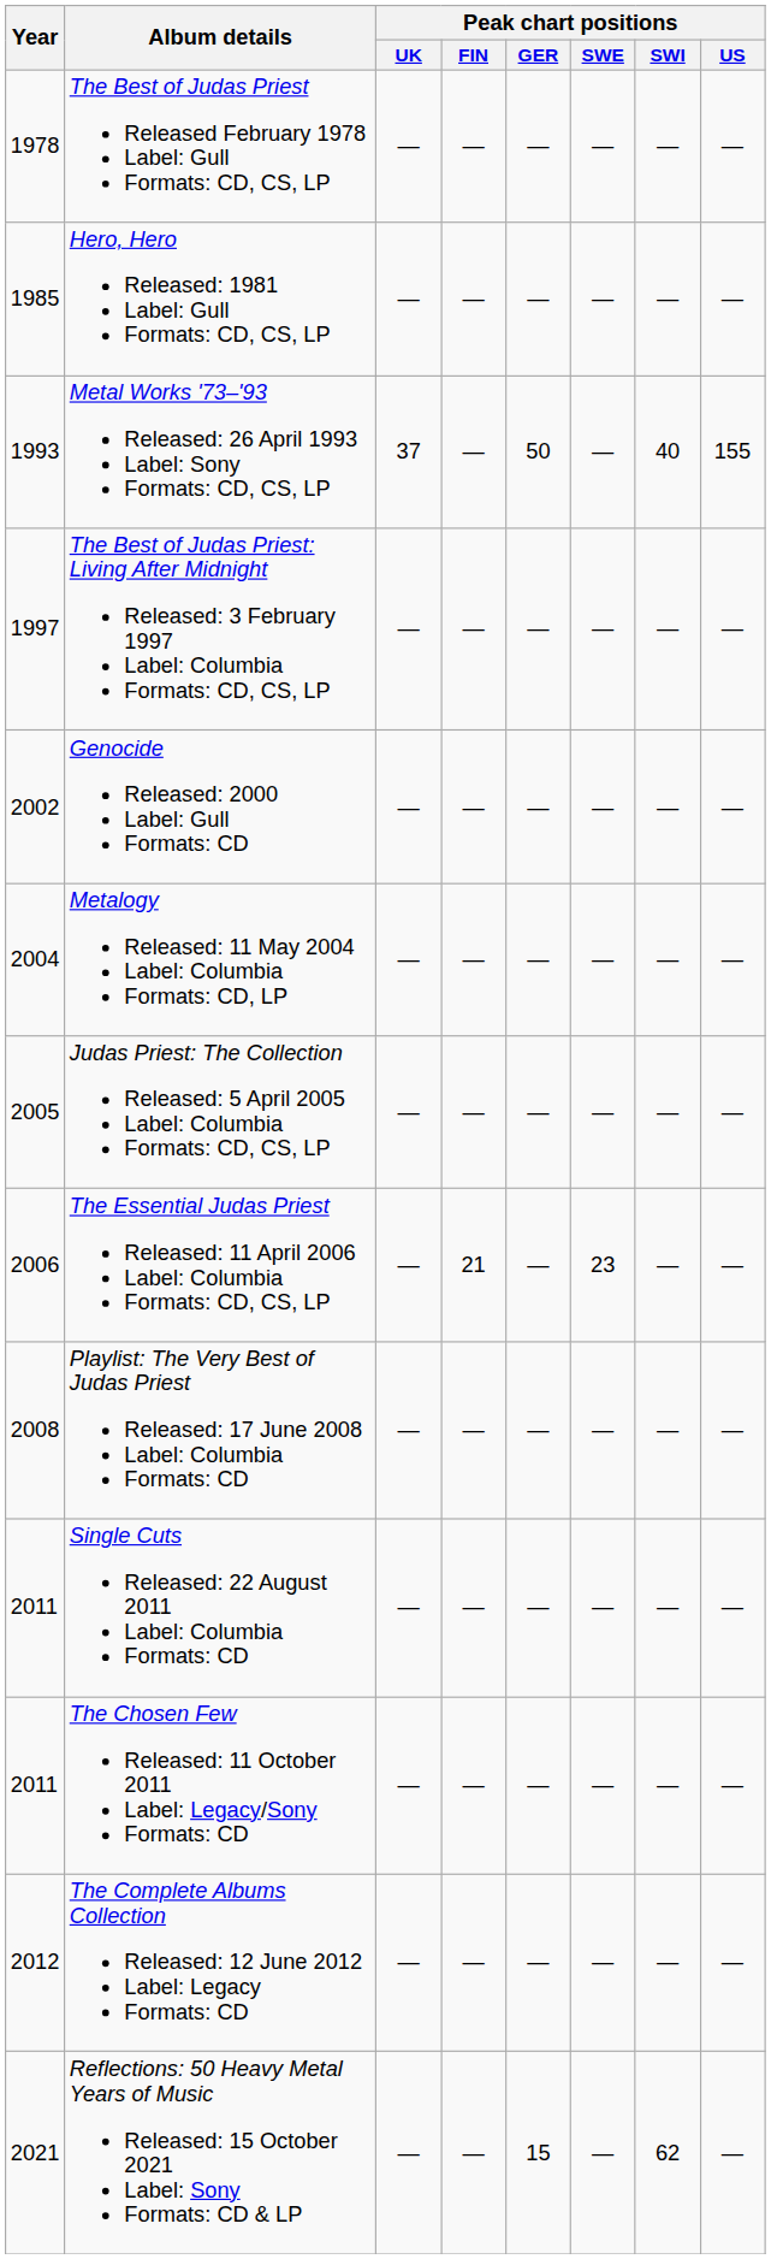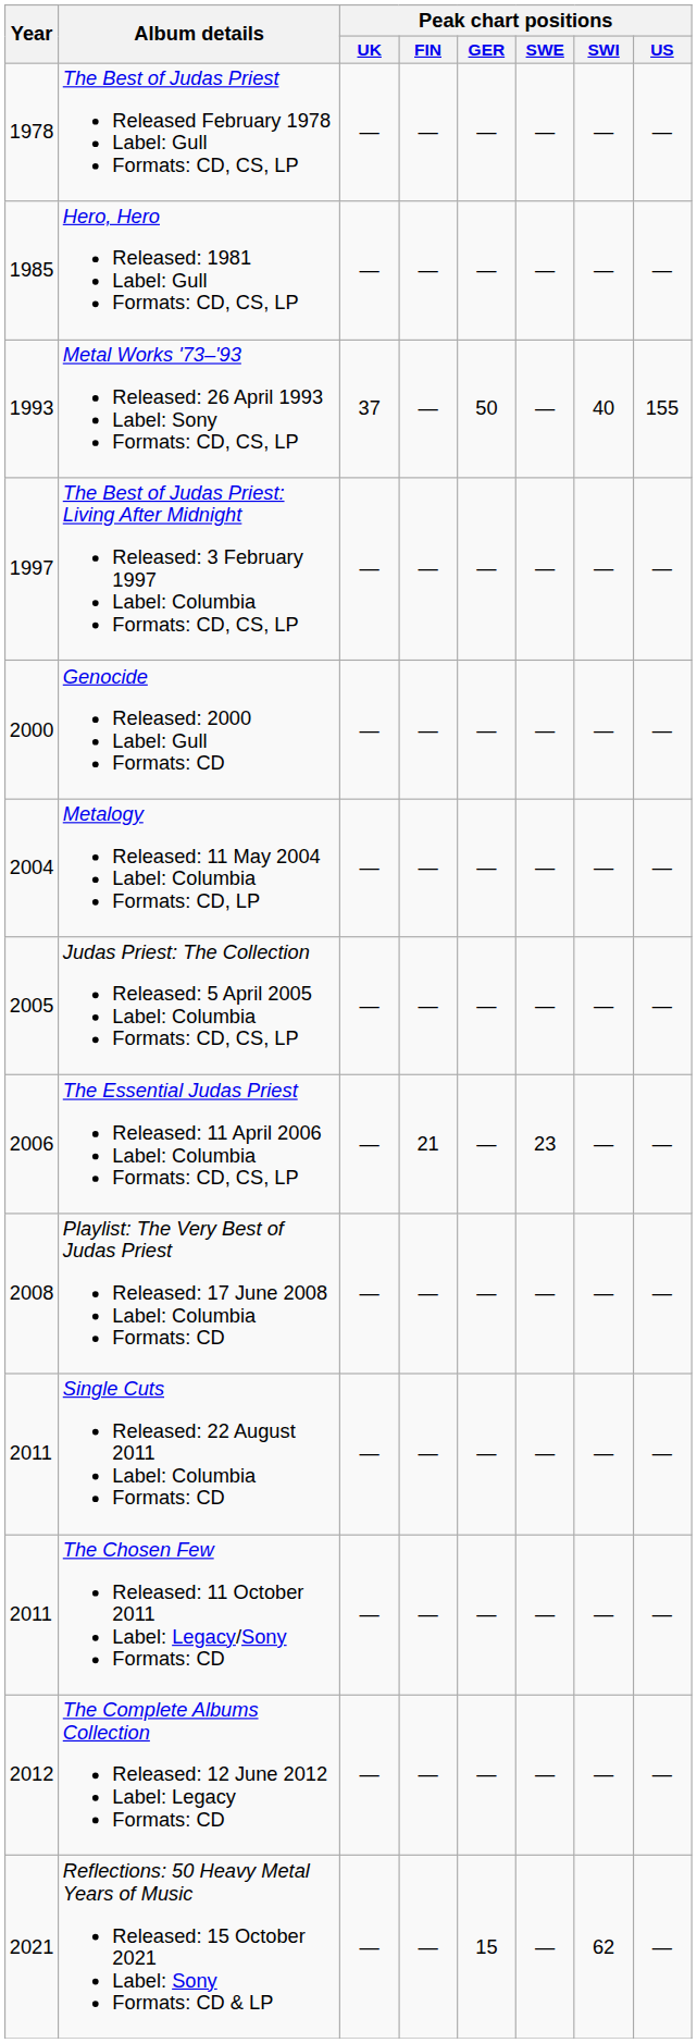 <table class="wikitable" border="1">
 <tr>
 <th rowspan="2" width="25">Year</th>
 <th rowspan="2" width="220">Album details</th>
 <th colspan="6">Peak chart positions</th>
 </tr>
 <tr>
 <th style="width:3em;font-size:85%;"><a href='#'>UK</a><br></th>
 <th style="width:3em;font-size:85%;"><a href='#'>FIN</a><br></th>
 <th style="width:3em;font-size:85%;"><a href='#'>GER</a><br></th>
 <th style="width:3em;font-size:85%;"><a href='#'>SWE</a><br></th>
 <th style="width:3em;font-size:85%;"><a href='#'>SWI</a><br></th>
 <th style="width:3em;font-size:85%;"><a href='#'>US</a><br></th>
 </tr>
 <tr>
 <td>1978</td>
 <td align="left"><em><a href='#'>The Best of Judas Priest</a></em><br><ul><li>Released February 1978</li><li>Label: Gull</li><li>Formats: CD, CS, LP</li></ul></td>
 <td align="center">—</td>
 <td align="center">—</td>
 <td align="center">—</td>
 <td align="center">—</td>
 <td align="center">—</td>
 <td align="center">—</td>
 </tr>
 <tr>
 <td>1985</td>
 <td align="left"><em><a href='#'>Hero, Hero</a></em><br><ul><li>Released: 1981</li><li>Label: Gull</li><li>Formats: CD, CS, LP</li></ul></td>
 <td align="center">—</td>
 <td align="center">—</td>
 <td align="center">—</td>
 <td align="center">—</td>
 <td align="center">—</td>
 <td align="center">—</td>
 </tr>
 <tr>
 <td>1993</td>
 <td align="left"><em><a href='#'>Metal Works '73–'93</a></em><br><ul><li>Released: 26 April 1993</li><li>Label: Sony</li><li>Formats: CD, CS, LP</li></ul></td>
 <td align="center">37</td>
 <td align="center">—</td>
 <td align="center">50</td>
 <td align="center">—</td>
 <td align="center">40</td>
 <td align="center">155</td>
 </tr>
 <tr>
 <td>1997</td>
 <td align="left"><em><a href='#'>The Best of Judas Priest: Living After Midnight</a></em><br><ul><li>Released: 3 February 1997</li><li>Label: Columbia</li><li>Formats: CD, CS, LP</li></ul></td>
 <td align="center">—</td>
 <td align="center">—</td>
 <td align="center">—</td>
 <td align="center">—</td>
 <td align="center">—</td>
 <td align="center">—</td>
 </tr>
 <tr>
-<td>2002</td>
+<td>2000</td>
 <td align="left"><em><a href='#'>Genocide</a></em><br><ul><li>Released: 2000</li><li>Label: Gull</li><li>Formats: CD</li></ul></td>
 <td align="center">—</td>
 <td align="center">—</td>
 <td align="center">—</td>
 <td align="center">—</td>
 <td align="center">—</td>
 <td align="center">—</td>
 </tr>
 <tr>
 <td>2004</td>
 <td align="left"><em><a href='#'>Metalogy</a></em><br><ul><li>Released: 11 May 2004</li><li>Label: Columbia</li><li>Formats: CD, LP</li></ul></td>
 <td align="center">—</td>
 <td align="center">—</td>
 <td align="center">—</td>
 <td align="center">—</td>
 <td align="center">—</td>
 <td align="center">—</td>
 </tr>
 <tr>
 <td>2005</td>
 <td align="left"><em>Judas Priest: The Collection</em><br><ul><li>Released: 5 April 2005</li><li>Label: Columbia</li><li>Formats: CD, CS, LP</li></ul></td>
 <td align="center">—</td>
 <td align="center">—</td>
 <td align="center">—</td>
 <td align="center">—</td>
 <td align="center">—</td>
 <td align="center">—</td>
 </tr>
 <tr>
 <td>2006</td>
 <td align="left"><em><a href='#'>The Essential Judas Priest</a></em><br><ul><li>Released: 11 April 2006</li><li>Label: Columbia</li><li>Formats: CD, CS, LP</li></ul></td>
 <td align="center">—</td>
 <td align="center">21</td>
 <td align="center">—</td>
 <td align="center">23</td>
 <td align="center">—</td>
 <td align="center">—</td>
 </tr>
 <tr>
 <td>2008</td>
 <td align="left"><em>Playlist: The Very Best of Judas Priest</em><br><ul><li>Released: 17 June 2008</li><li>Label: Columbia</li><li>Formats: CD</li></ul></td>
 <td align="center">—</td>
 <td align="center">—</td>
 <td align="center">—</td>
 <td align="center">—</td>
 <td align="center">—</td>
 <td align="center">—</td>
 </tr>
 <tr>
 <td>2011</td>
 <td align="left"><em><a href='#'>Single Cuts</a></em><br><ul><li>Released: 22 August 2011</li><li>Label: Columbia</li><li>Formats: CD</li></ul></td>
 <td align="center">—</td>
 <td align="center">—</td>
 <td align="center">—</td>
 <td align="center">—</td>
 <td align="center">—</td>
 <td align="center">—</td>
 </tr>
 <tr>
 <td>2011</td>
 <td align="left"><em><a href='#'>The Chosen Few</a></em><br><ul><li>Released: 11 October 2011</li><li>Label: <a href='#'>Legacy</a>/<a href='#'>Sony</a></li><li>Formats: CD</li></ul></td>
 <td align="center">—</td>
 <td align="center">—</td>
 <td align="center">—</td>
 <td align="center">—</td>
 <td align="center">—</td>
 <td align="center">—</td>
 </tr>
 <tr>
 <td>2012</td>
 <td align="left"><em><a href='#'>The Complete Albums Collection</a></em><br><ul><li>Released: 12 June 2012</li><li>Label: Legacy</li><li>Formats: CD</li></ul></td>
 <td align="center">—</td>
 <td align="center">—</td>
 <td align="center">—</td>
 <td align="center">—</td>
 <td align="center">—</td>
 <td align="center">—</td>
 </tr>
 <tr>
 <td>2021</td>
 <td align="left"><em>Reflections: 50 Heavy Metal Years of Music</em><br><ul><li>Released: 15 October 2021</li><li>Label: <a href='#'>Sony</a></li><li>Formats: CD & LP</li></ul></td>
 <td align="center">—</td>
 <td align="center">—</td>
 <td align="center">15</td>
 <td align="center">—</td>
 <td align="center">62</td>
 <td align="center">—</td>
 </tr>
 </table>
